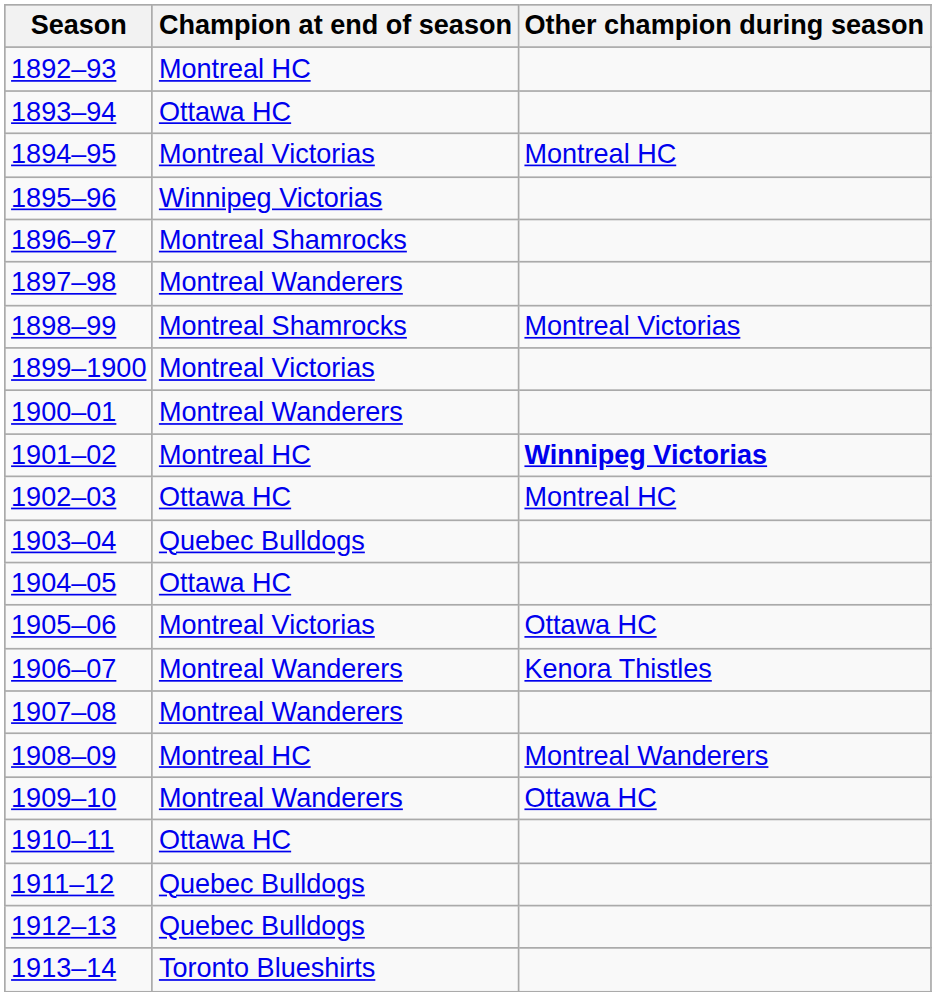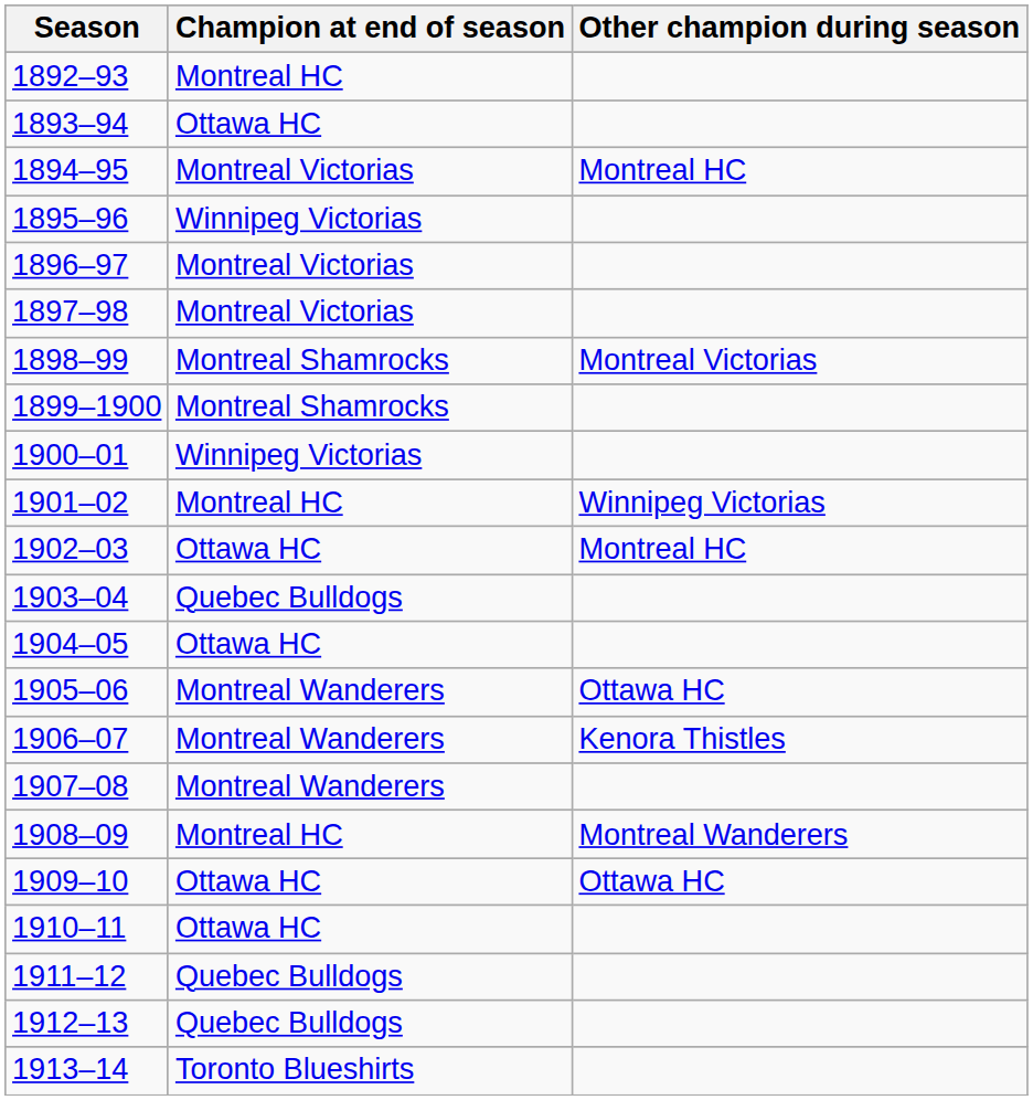 <table class="wikitable">
 <tr>
 <th>Season</th>
 <th>Champion at end of season</th>
 <th>Other champion during season</th>
 </tr>
 <tr>
 <td><a href='#'>1892–93</a></td>
 <td><a href='#'>Montreal HC</a> </td>
 <td></td>
 </tr>
 <tr>
 <td><a href='#'>1893–94</a></td>
 <td><a href='#'>Ottawa HC</a> </td>
 <td></td>
 </tr>
 <tr>
 <td><a href='#'>1894–95</a></td>
 <td><a href='#'>Montreal Victorias</a> </td>
 <td><a href='#'>Montreal HC</a> </td>
 </tr>
 <tr>
 <td><a href='#'>1895–96</a></td>
 <td><a href='#'>Winnipeg Victorias</a> </td>
 <td></td>
 </tr>
 <tr>
 <td><a href='#'>1896–97</a></td>
-<td><a href='#'>Montreal Shamrocks</a> </td>
+<td><a href='#'>Montreal Victorias</a> </td>
 <td></td>
 </tr>
 <tr>
 <td><a href='#'>1897–98</a></td>
-<td><a href='#'>Montreal Wanderers</a> </td>
+<td><a href='#'>Montreal Victorias</a> </td>
 <td></td>
 </tr>
 <tr>
 <td><a href='#'>1898–99</a></td>
 <td><a href='#'>Montreal Shamrocks</a> </td>
 <td><a href='#'>Montreal Victorias</a> </td>
 </tr>
 <tr>
 <td><a href='#'>1899–1900</a></td>
-<td><a href='#'>Montreal Victorias</a> </td>
+<td><a href='#'>Montreal Shamrocks</a> </td>
 <td></td>
 </tr>
 <tr>
 <td><a href='#'>1900–01</a></td>
-<td><a href='#'>Montreal Wanderers</a> </td>
+<td><a href='#'>Winnipeg Victorias</a> </td>
 <td></td>
 </tr>
 <tr>
 <td><a href='#'>1901–02</a></td>
 <td><a href='#'>Montreal HC</a> </td>
-<td><strong><a href='#'>Winnipeg Victorias</a> </strong></td>
+<td><a href='#'>Winnipeg Victorias</a> </td>
 </tr>
 <tr>
 <td><a href='#'>1902–03</a></td>
 <td><a href='#'>Ottawa HC</a> </td>
 <td><a href='#'>Montreal HC</a> </td>
 </tr>
 <tr>
 <td><a href='#'>1903–04</a></td>
 <td><a href='#'>Quebec Bulldogs</a>  </td>
 <td></td>
 </tr>
 <tr>
 <td><a href='#'>1904–05</a></td>
 <td><a href='#'>Ottawa HC</a> </td>
 <td></td>
 </tr>
 <tr>
 <td><a href='#'>1905–06</a></td>
-<td><a href='#'>Montreal Victorias</a> </td>
+<td><a href='#'>Montreal Wanderers</a> </td>
 <td><a href='#'>Ottawa HC</a> </td>
 </tr>
 <tr>
 <td><a href='#'>1906–07</a></td>
 <td><a href='#'>Montreal Wanderers</a> </td>
 <td><a href='#'>Kenora Thistles</a> </td>
 </tr>
 <tr>
 <td><a href='#'>1907–08</a></td>
 <td><a href='#'>Montreal Wanderers</a> </td>
 <td></td>
 </tr>
 <tr>
 <td><a href='#'>1908–09</a></td>
 <td><a href='#'>Montreal HC</a> </td>
 <td><a href='#'>Montreal Wanderers</a> </td>
 </tr>
 <tr>
 <td><a href='#'>1909–10</a></td>
-<td><a href='#'>Montreal Wanderers</a> </td>
+<td><a href='#'>Ottawa HC</a> </td>
 <td><a href='#'>Ottawa HC</a> </td>
 </tr>
 <tr>
 <td><a href='#'>1910–11</a></td>
 <td><a href='#'>Ottawa HC</a> </td>
 <td></td>
 </tr>
 <tr>
 <td><a href='#'>1911–12</a></td>
 <td><a href='#'>Quebec Bulldogs</a>  </td>
 <td></td>
 </tr>
 <tr>
 <td><a href='#'>1912–13</a></td>
 <td><a href='#'>Quebec Bulldogs</a> </td>
 <td></td>
 </tr>
 <tr>
 <td><a href='#'>1913–14</a></td>
 <td><a href='#'>Toronto Blueshirts</a> </td>
 <td></td>
 </tr>
 <tr>
 </tr>
 </table>
